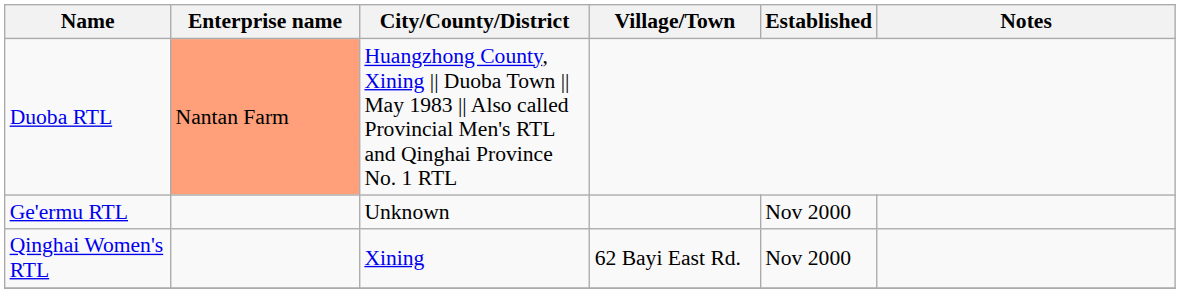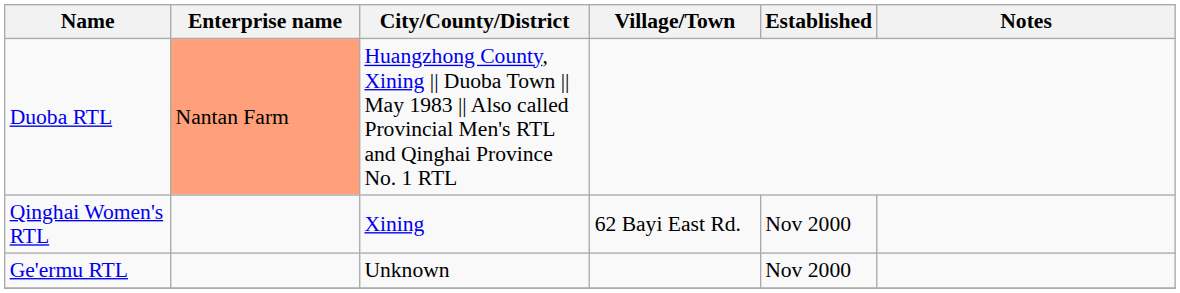 <table class="wikitable">
 <tr>
 <th width=15%>Name</th>
 <th width=17%>Enterprise name</th>
 <th width=20%>City/County/District</th>
 <th width=15%>Village/Town</th>
 <th width=5%>Established</th>
 <th width=28%>Notes</th>
 </tr>
 <tr>
 <td><a href='#'>Duoba RTL</a></td>
 <td style="background: lightsalmon;">Nantan Farm</td>
 <td><a href='#'>Huangzhong County</a>,<br><a href='#'>Xining</a> || Duoba Town || May 1983 || Also called Provincial Men's RTL and Qinghai Province No. 1 RTL</td>
 </tr>
 <tr>
+<td><a href='#'>Qinghai Women's RTL</a></td>
+<td></td>
+<td><a href='#'>Xining</a></td>
+<td>62 Bayi East Rd.</td>
+<td>Nov 2000</td>
+<td></td>
+</tr>
+<tr>
 <td><a href='#'>Ge'ermu RTL</a></td>
 <td></td>
 <td>Unknown</td>
 <td></td>
 <td>Nov 2000</td>
 <td></td>
 </tr>
 <tr>
-<td><a href='#'>Qinghai Women's RTL</a></td>
-<td></td>
-<td><a href='#'>Xining</a></td>
-<td>62 Bayi East Rd.</td>
-<td>Nov 2000</td>
-<td></td>
-</tr>
-<tr>
 </tr>
 </table>
